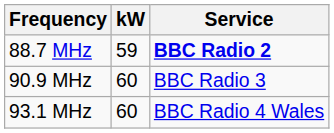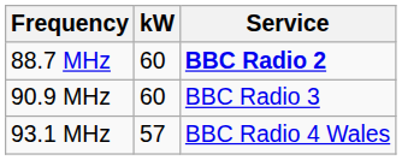 <table class="wikitable sortable">
 <tr>
 <th>Frequency</th>
 <th>kW</th>
 <th>Service</th>
 </tr>
 <tr>
 <td>88.7 <a href='#'>MHz</a></td>
-<td>59</td>
+<td>60</td>
 <td><strong><a href='#'>BBC Radio 2</a></strong></td>
 </tr>
 <tr>
 <td>90.9 MHz</td>
 <td>60</td>
 <td><a href='#'>BBC Radio 3</a></td>
 </tr>
 <tr>
 <td>93.1 MHz</td>
-<td>60</td>
+<td>57</td>
 <td><a href='#'>BBC Radio 4 Wales</a></td>
 </tr>
 </table>
